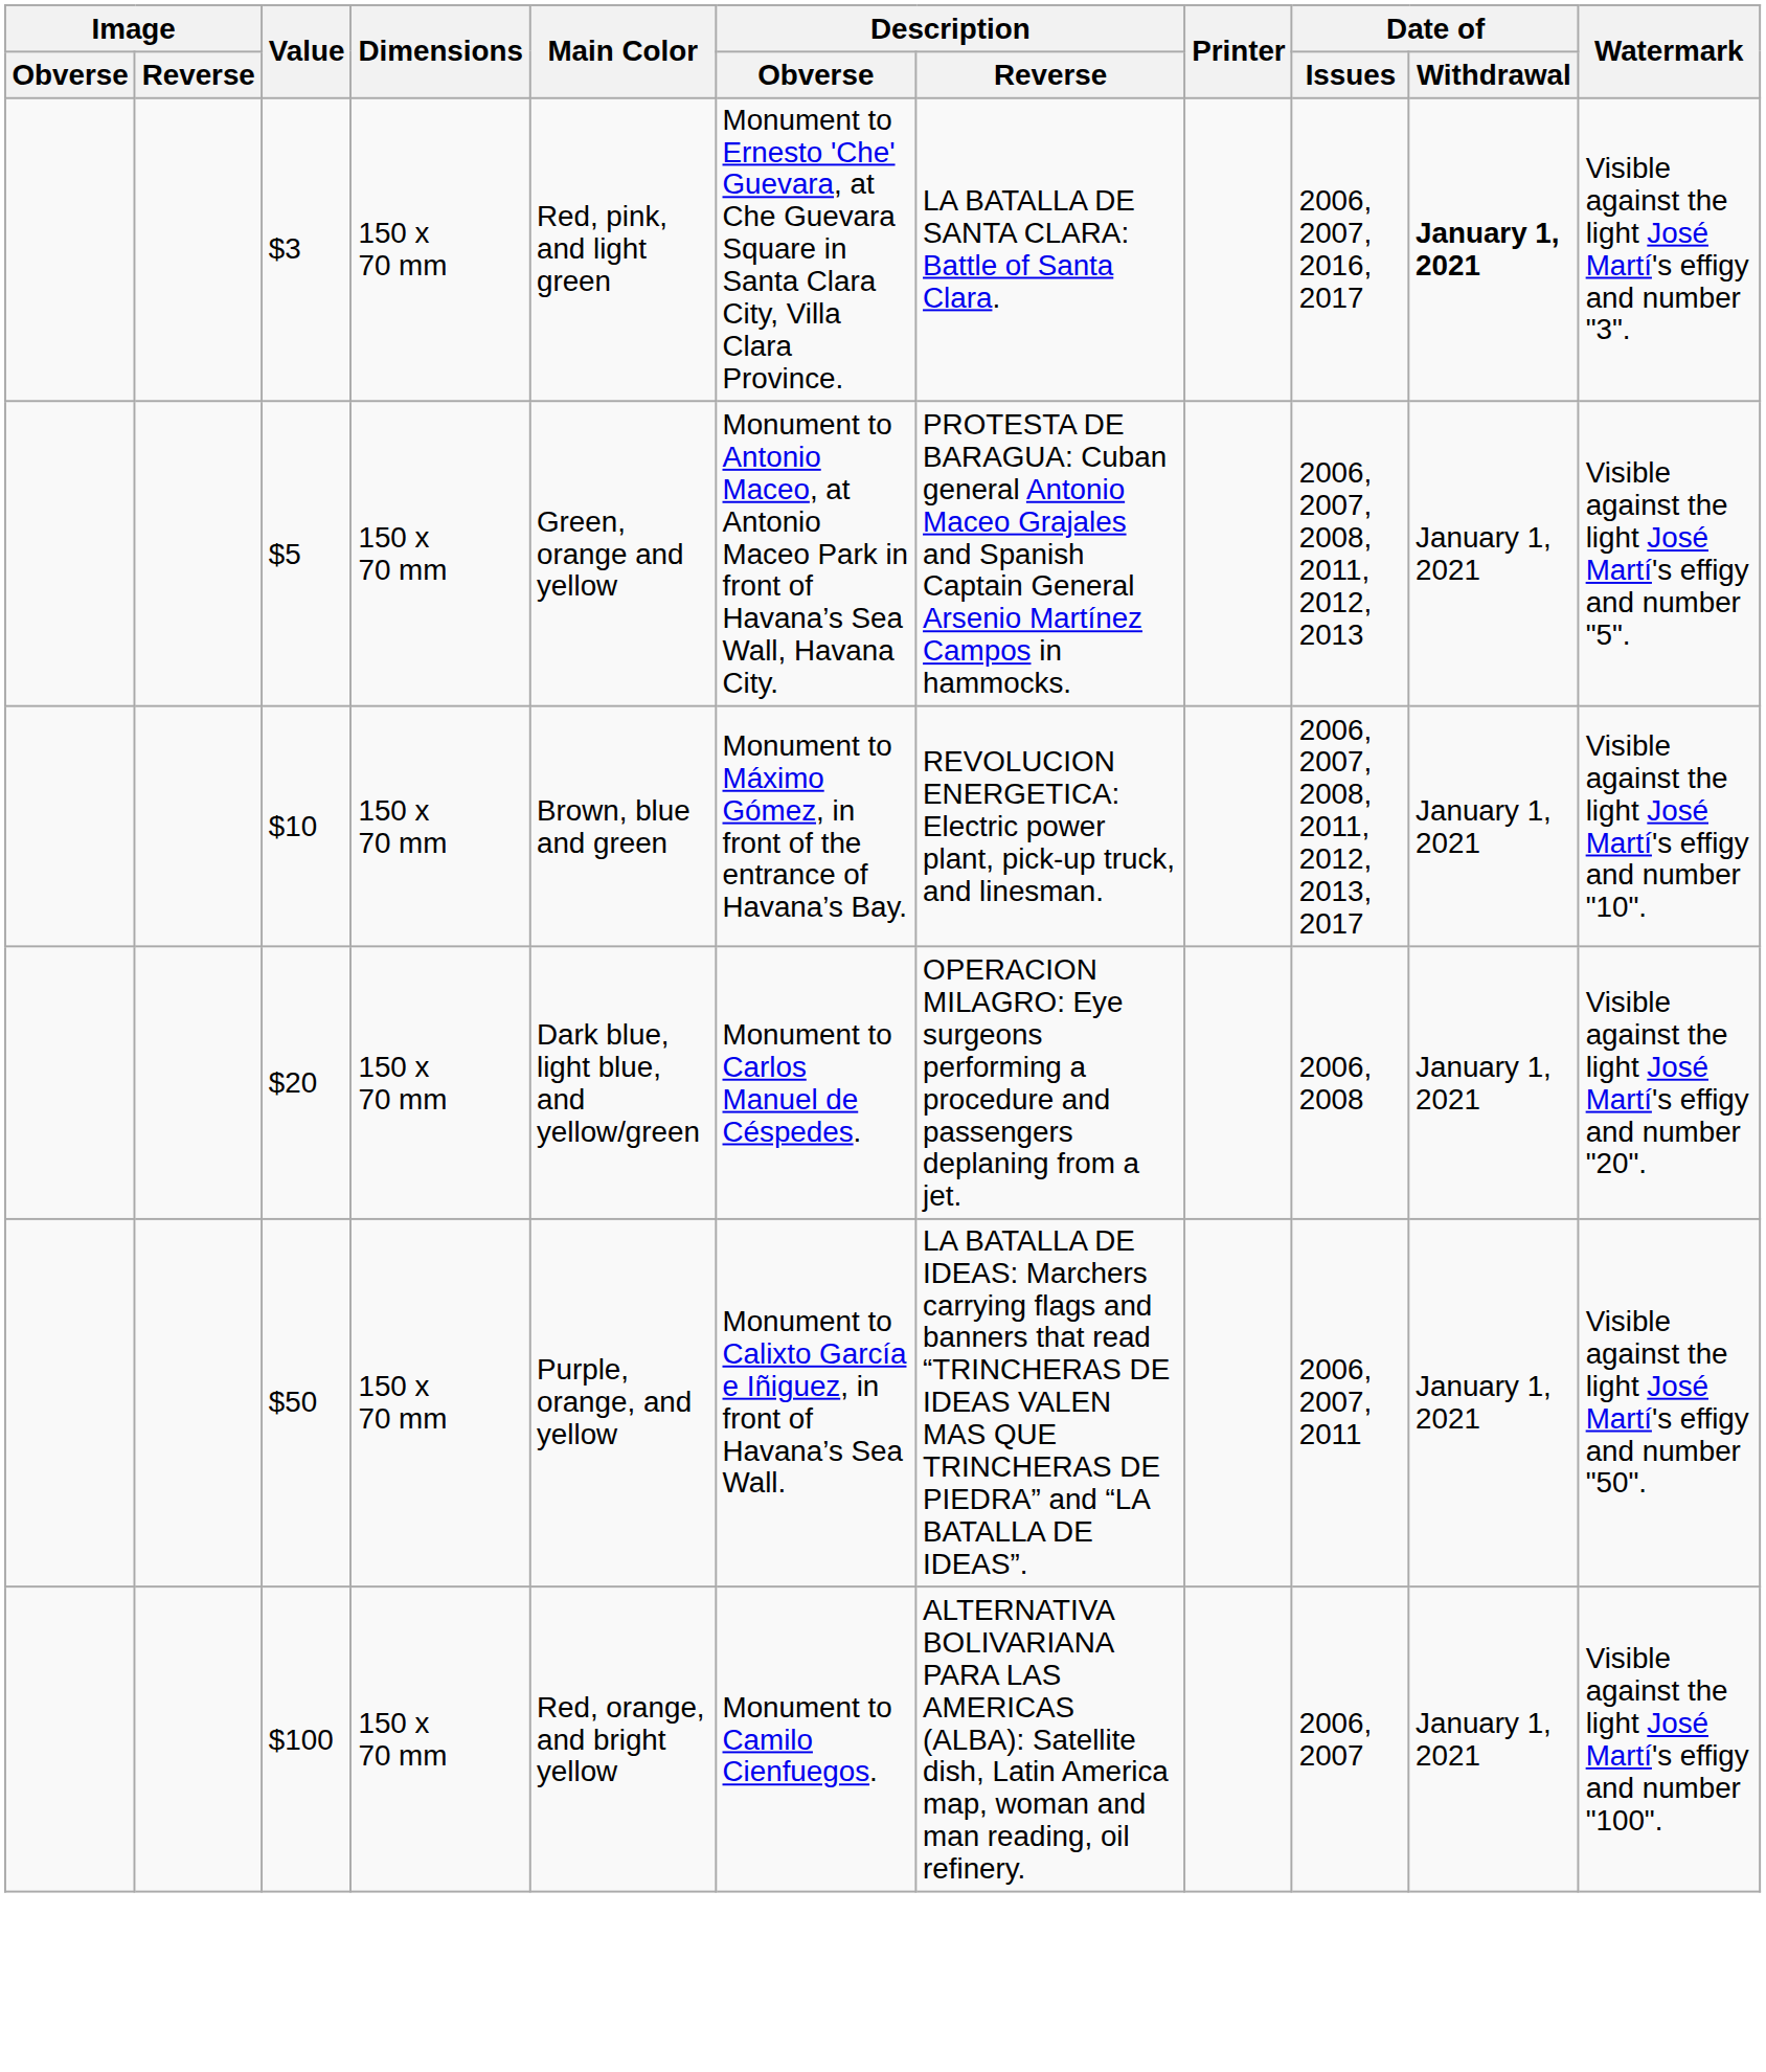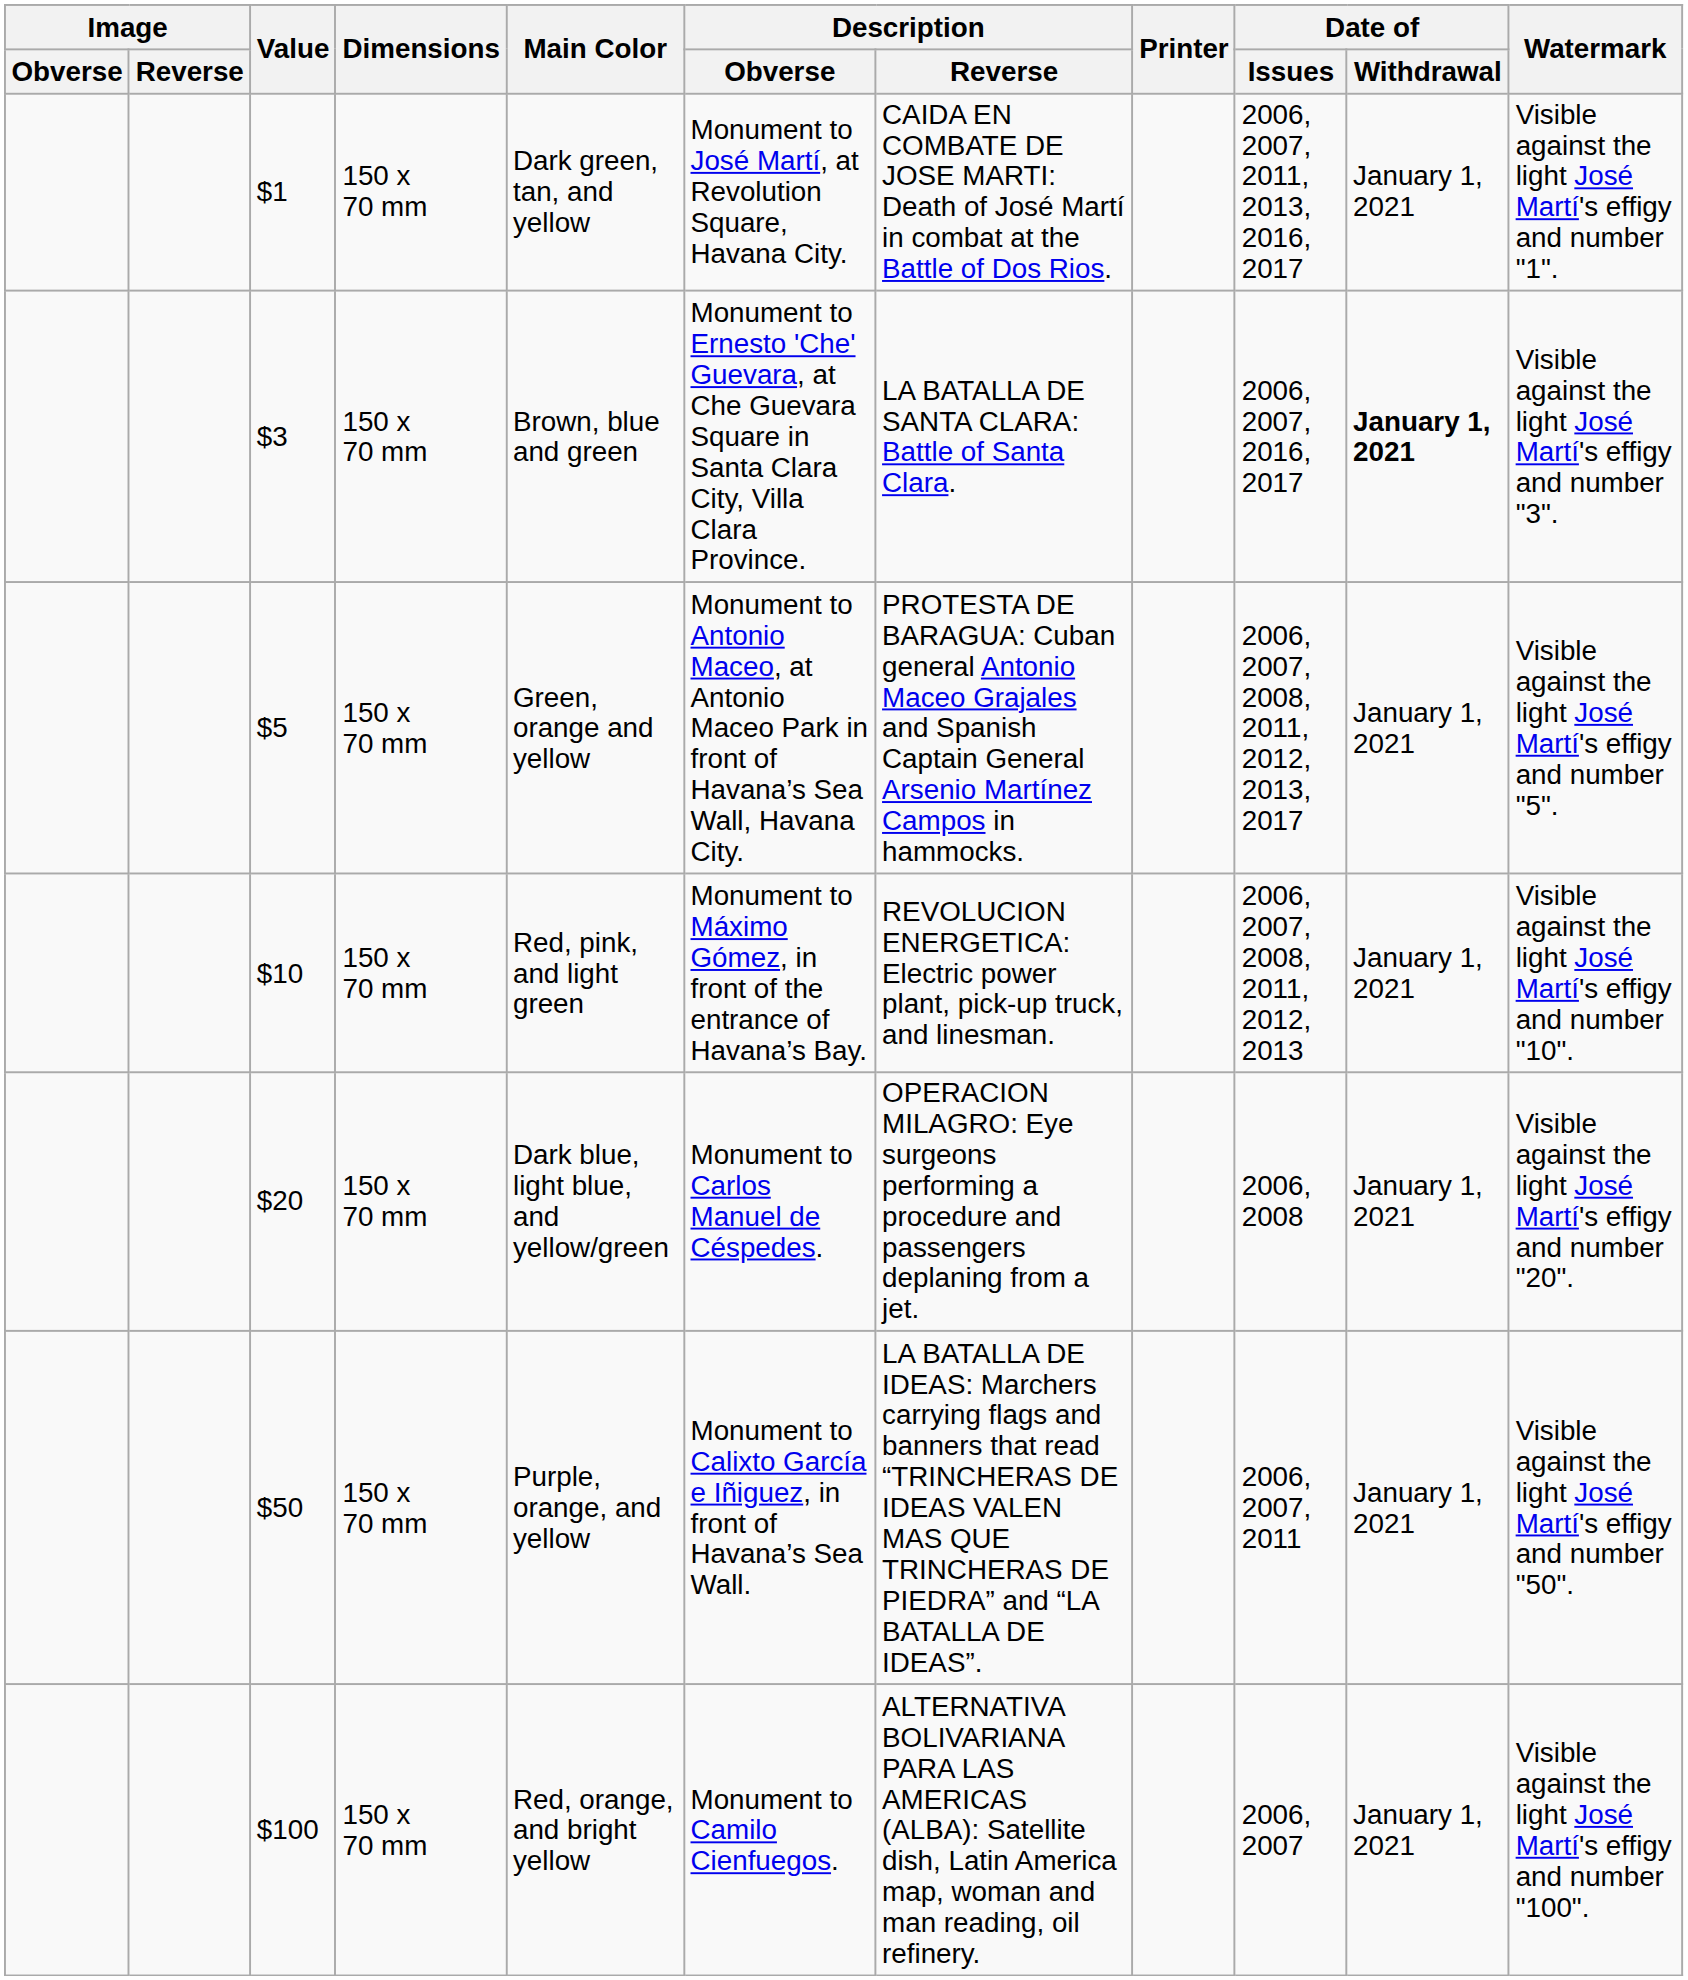 <table class="wikitable" style="font-size: 90%">
 <tr>
 <th colspan=2>Image</th>
 <th rowspan=2>Value</th>
 <th rowspan=2>Dimensions</th>
 <th rowspan=2>Main Color</th>
 <th colspan=2>Description</th>
 <th rowspan=2>Printer</th>
 <th colspan=2>Date of</th>
 <th rowspan=2>Watermark</th>
 </tr>
 <tr>
 <th>Obverse</th>
 <th>Reverse</th>
 <th>Obverse</th>
 <th>Reverse</th>
 <th>Issues</th>
 <th>Withdrawal</th>
 </tr>
 <tr>
 <td></td>
 <td></td>
+<td>$1</td>
+<td>150 x 70 mm</td>
+<td>Dark green, tan, and yellow</td>
+<td>Monument to <a href='#'>José Martí</a>, at Revolution Square, Havana City.</td>
+<td>CAIDA EN COMBATE DE JOSE MARTI: Death of José Martí in combat at the <a href='#'>Battle of Dos Rios</a>.</td>
+<td></td>
+<td>2006, 2007, 2011, 2013, 2016, 2017</td>
+<td>January 1, 2021</td>
+<td>Visible against the light <a href='#'>José Martí</a>'s effigy and number "1".</td>
+</tr>
+<tr>
+<td></td>
+<td></td>
 <td>$3</td>
 <td>150 x 70 mm</td>
-<td>Red, pink, and light green</td>
+<td>Brown, blue and green</td>
 <td>Monument to <a href='#'>Ernesto 'Che' Guevara</a>, at Che Guevara Square in Santa Clara City, Villa Clara Province.</td>
 <td>LA BATALLA DE SANTA CLARA: <a href='#'>Battle of Santa Clara</a>.</td>
 <td></td>
 <td>2006, 2007, 2016, 2017</td>
 <td><strong>January 1, 2021</strong></td>
 <td>Visible against the light <a href='#'>José Martí</a>'s effigy and number "3".</td>
 </tr>
 <tr>
 <td></td>
 <td></td>
 <td>$5</td>
 <td>150 x 70 mm</td>
 <td>Green, orange and yellow</td>
 <td>Monument to <a href='#'>Antonio Maceo</a>, at Antonio Maceo Park in front of Havana’s Sea Wall, Havana City.</td>
 <td>PROTESTA DE BARAGUA: Cuban general <a href='#'>Antonio Maceo Grajales</a> and Spanish Captain General <a href='#'>Arsenio Martínez Campos</a> in hammocks.</td>
 <td></td>
-<td>2006, 2007, 2008, 2011, 2012, 2013</td>
+<td>2006, 2007, 2008, 2011, 2012, 2013, 2017</td>
 <td>January 1, 2021</td>
 <td>Visible against the light <a href='#'>José Martí</a>'s effigy and number "5".</td>
 </tr>
 <tr>
 <td></td>
 <td></td>
 <td>$10</td>
 <td>150 x 70 mm</td>
-<td>Brown, blue and green</td>
+<td>Red, pink, and light green</td>
 <td>Monument to <a href='#'>Máximo Gómez</a>, in front of the entrance of Havana’s Bay.</td>
 <td>REVOLUCION ENERGETICA: Electric power plant, pick-up truck, and linesman.</td>
 <td></td>
-<td>2006, 2007, 2008, 2011, 2012, 2013, 2017</td>
+<td>2006, 2007, 2008, 2011, 2012, 2013</td>
 <td>January 1, 2021</td>
 <td>Visible against the light <a href='#'>José Martí</a>'s effigy and number "10".</td>
 </tr>
 <tr>
 <td></td>
 <td></td>
 <td>$20</td>
 <td>150 x 70 mm</td>
 <td>Dark blue, light blue, and yellow/green</td>
 <td>Monument to <a href='#'>Carlos Manuel de Céspedes</a>.</td>
 <td>OPERACION MILAGRO: Eye surgeons performing a procedure and passengers deplaning from a jet.</td>
 <td></td>
 <td>2006, 2008</td>
 <td>January 1, 2021</td>
 <td>Visible against the light <a href='#'>José Martí</a>'s effigy and number "20".</td>
 </tr>
 <tr>
 <td></td>
 <td></td>
 <td>$50</td>
 <td>150 x 70 mm</td>
 <td>Purple, orange, and yellow</td>
 <td>Monument to <a href='#'>Calixto García e Iñiguez</a>, in front of Havana’s Sea Wall.</td>
 <td>LA BATALLA DE IDEAS: Marchers carrying flags and banners that read “TRINCHERAS DE IDEAS VALEN MAS QUE TRINCHERAS DE PIEDRA” and “LA BATALLA DE IDEAS”.</td>
 <td></td>
 <td>2006, 2007, 2011</td>
 <td>January 1, 2021</td>
 <td>Visible against the light <a href='#'>José Martí</a>'s effigy and number "50".</td>
 </tr>
 <tr>
 <td></td>
 <td></td>
 <td>$100</td>
 <td>150 x 70 mm</td>
 <td>Red, orange, and bright yellow</td>
 <td>Monument to <a href='#'>Camilo Cienfuegos</a>.</td>
 <td>ALTERNATIVA BOLIVARIANA PARA LAS AMERICAS (ALBA): Satellite dish, Latin America map, woman and man reading, oil refinery.</td>
 <td></td>
 <td>2006, 2007</td>
 <td>January 1, 2021</td>
 <td>Visible against the light <a href='#'>José Martí</a>'s effigy and number "100".</td>
 </tr>
 </table>
